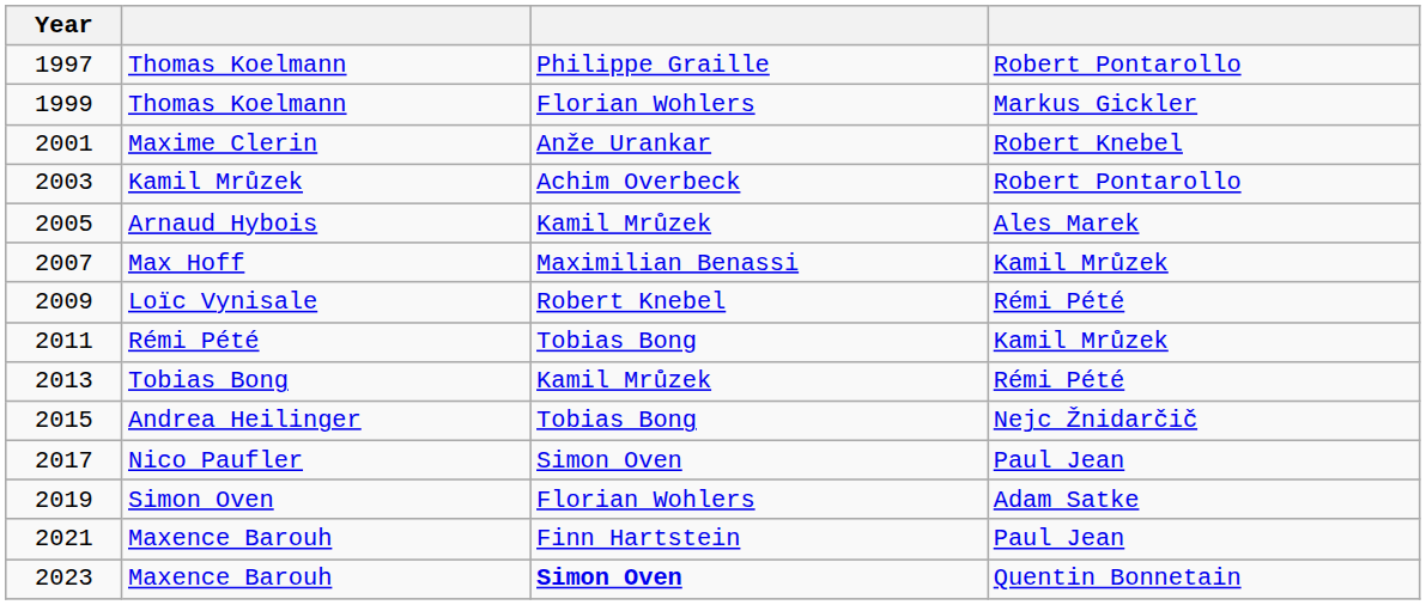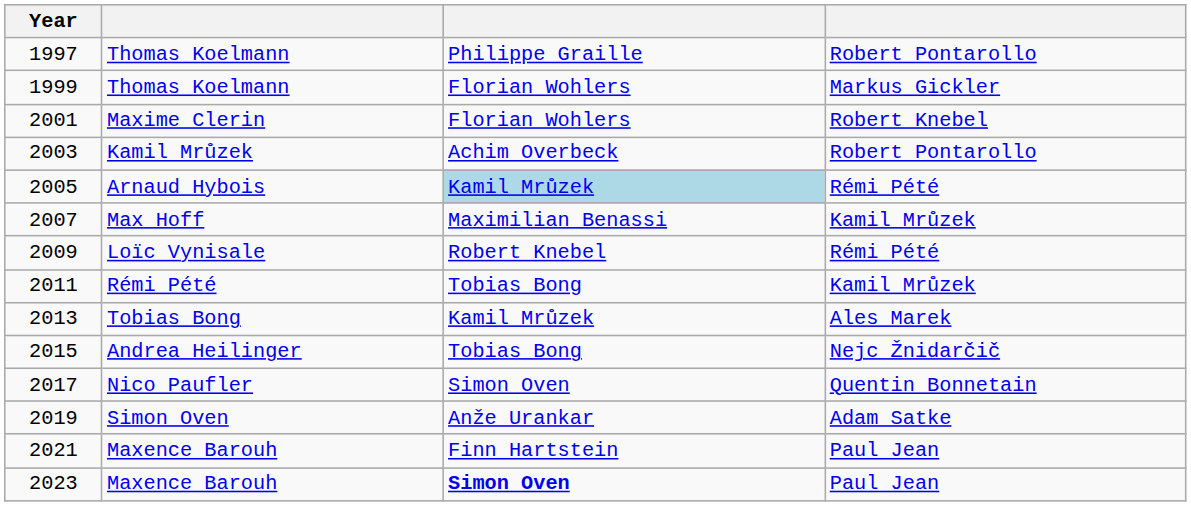 <table class="wikitable" width=60% style="font-size:100%; text-align:left;">
 <tr>
 <th>Year</th>
 <th></th>
 <th></th>
 <th></th>
 </tr>
 <tr>
 <td align=center>1997</td>
 <td> <a href='#'>Thomas Koelmann</a></td>
 <td> <a href='#'>Philippe Graille</a></td>
 <td> <a href='#'>Robert Pontarollo</a></td>
 </tr>
 <tr>
 <td align=center>1999</td>
 <td> <a href='#'>Thomas Koelmann</a></td>
 <td> <a href='#'>Florian Wohlers</a></td>
 <td> <a href='#'>Markus Gickler</a></td>
 </tr>
 <tr>
 <td align=center>2001</td>
 <td> <a href='#'>Maxime Clerin</a></td>
-<td> <a href='#'>Anže Urankar</a></td>
+<td> <a href='#'>Florian Wohlers</a></td>
 <td> <a href='#'>Robert Knebel</a></td>
 </tr>
 <tr>
 <td align=center>2003</td>
 <td> <a href='#'>Kamil Mrůzek</a></td>
 <td> <a href='#'>Achim Overbeck</a></td>
 <td> <a href='#'>Robert Pontarollo</a></td>
 </tr>
 <tr>
 <td align=center>2005</td>
 <td> <a href='#'>Arnaud Hybois</a></td>
-<td> <a href='#'>Kamil Mrůzek</a></td>
-<td> <a href='#'>Ales Marek</a></td>
+<td style="background: lightblue;"> <a href='#'>Kamil Mrůzek</a></td>
+<td> <a href='#'>Rémi Pété</a></td>
 </tr>
 <tr>
 <td align=center>2007</td>
 <td> <a href='#'>Max Hoff</a></td>
 <td> <a href='#'>Maximilian Benassi</a></td>
 <td> <a href='#'>Kamil Mrůzek</a></td>
 </tr>
 <tr>
 <td align=center>2009</td>
 <td> <a href='#'>Loïc Vynisale</a></td>
 <td> <a href='#'>Robert Knebel</a></td>
 <td> <a href='#'>Rémi Pété</a></td>
 </tr>
 <tr>
 <td align=center>2011</td>
 <td> <a href='#'>Rémi Pété</a></td>
 <td> <a href='#'>Tobias Bong</a></td>
 <td> <a href='#'>Kamil Mrůzek</a></td>
 </tr>
 <tr>
 <td align=center>2013</td>
 <td> <a href='#'>Tobias Bong</a></td>
 <td> <a href='#'>Kamil Mrůzek</a></td>
-<td> <a href='#'>Rémi Pété</a></td>
+<td> <a href='#'>Ales Marek</a></td>
 </tr>
 <tr>
 <td align=center>2015</td>
 <td> <a href='#'>Andrea Heilinger</a></td>
 <td> <a href='#'>Tobias Bong</a></td>
 <td> <a href='#'>Nejc Žnidarčič</a></td>
 </tr>
 <tr>
 <td align=center>2017</td>
 <td> <a href='#'>Nico Paufler</a></td>
 <td> <a href='#'>Simon Oven</a></td>
-<td> <a href='#'>Paul Jean</a></td>
+<td> <a href='#'>Quentin Bonnetain</a></td>
 </tr>
 <tr>
 <td align=center>2019</td>
 <td> <a href='#'>Simon Oven</a></td>
-<td> <a href='#'>Florian Wohlers</a></td>
+<td> <a href='#'>Anže Urankar</a></td>
 <td> <a href='#'>Adam Satke</a></td>
 </tr>
 <tr>
 <td align=center>2021</td>
 <td> <a href='#'>Maxence Barouh</a></td>
 <td> <a href='#'>Finn Hartstein</a></td>
 <td> <a href='#'>Paul Jean</a></td>
 </tr>
 <tr>
 <td align=center>2023</td>
 <td> <a href='#'>Maxence Barouh</a></td>
 <td><strong> <a href='#'>Simon Oven</a></strong></td>
-<td> <a href='#'>Quentin Bonnetain</a></td>
+<td> <a href='#'>Paul Jean</a></td>
 </tr>
 </table>
